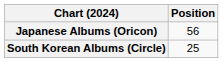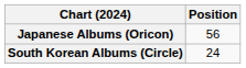 <table class="wikitable sortable plainrowheaders" style="text-align:center">
 <tr>
 <th scope="col">Chart (2024)</th>
 <th scope="col">Position</th>
 </tr>
 <tr>
 <th scope="row">Japanese Albums (Oricon)</th>
 <td>56</td>
 </tr>
 <tr>
 <th scope="row">South Korean Albums (Circle)</th>
-<td>25</td>
+<td>24</td>
 </tr>
 </table>
